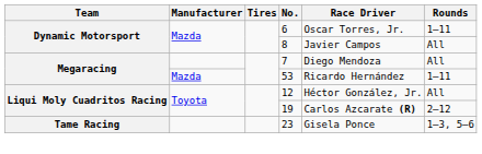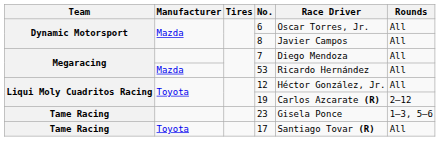 <table class="wikitable">
 <tr>
 <th>Team</th>
 <th>Manufacturer</th>
 <th>Tires</th>
 <th>No.</th>
 <th>Race Driver</th>
 <th>Rounds</th>
 </tr>
 <tr>
 <th rowspan=2>Dynamic Motorsport</th>
 <td rowspan=2><a href='#'>Mazda</a></td>
 <td rowspan=2 align="center"></td>
 <td>6</td>
 <td>Oscar Torres, Jr.</td>
-<td>1–11</td>
+<td>All</td>
 </tr>
 <tr>
 <td>8</td>
 <td>Javier Campos</td>
 <td>All</td>
 </tr>
 <tr>
 <th rowspan=2>Megaracing</th>
 <td></td>
 <td rowspan=2 align="center"></td>
 <td>7</td>
 <td>Diego Mendoza</td>
 <td>All</td>
 </tr>
 <tr>
 <td><a href='#'>Mazda</a></td>
 <td>53</td>
 <td>Ricardo Hernández</td>
-<td>1–11</td>
+<td>All</td>
 </tr>
 <tr>
 <th rowspan=2>Liqui Moly Cuadritos Racing</th>
 <td rowspan=2><a href='#'>Toyota</a></td>
 <td rowspan=2 align="center"></td>
 <td>12</td>
 <td>Héctor González, Jr.</td>
 <td>All</td>
 </tr>
 <tr>
 <td>19</td>
 <td>Carlos Azcarate <strong>(R)</strong></td>
 <td>2–12</td>
 </tr>
 <tr>
 <th>Tame Racing</th>
 <td></td>
 <td align="center"></td>
 <td>23</td>
 <td>Gisela Ponce</td>
 <td>1–3, 5–6</td>
 </tr>
+<tr>
+<th>Tame Racing</th>
+<td><a href='#'>Toyota</a></td>
+<td align="center"></td>
+<td>17</td>
+<td>Santiago Tovar <strong>(R)</strong></td>
+<td>All</td>
+</tr>
 </table>
